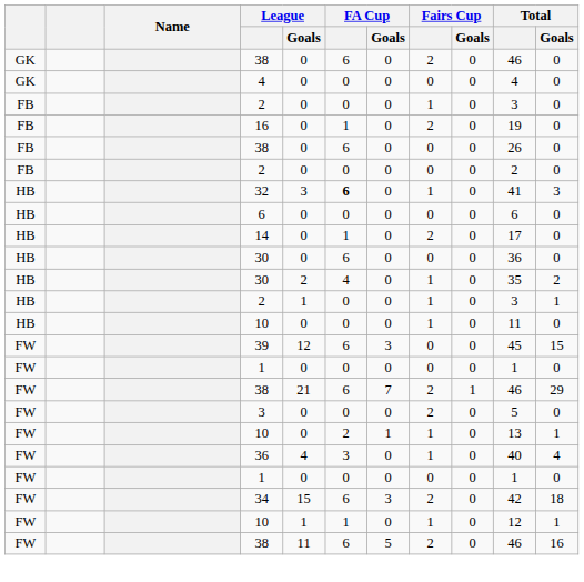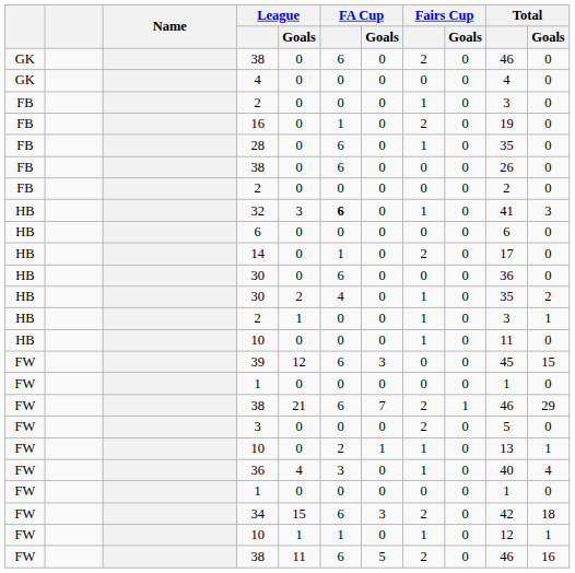 <table class="wikitable sortable plainrowheaders" style="text-align:center;">
 <tr>
 <th rowspan="2" scope="col" width="40"></th>
 <th rowspan="2" scope="col" width="60"></th>
 <th rowspan="2" scope="col" width="150" scope=col>Name</th>
 <th colspan="2" width="90"><a href='#'>League</a></th>
 <th colspan="2" width="90"><a href='#'>FA Cup</a></th>
 <th colspan="2" width="90"><a href='#'>Fairs Cup</a></th>
 <th colspan="2" width="90">Total</th>
 </tr>
 <tr>
 <th width="40" scope="col"></th>
 <th width="40" scope="col">Goals</th>
 <th width="40" scope="col"></th>
 <th width="40" scope="col">Goals</th>
 <th width="40" scope="col"></th>
 <th width="40" scope="col">Goals</th>
 <th width="40" scope="col"></th>
 <th width="40" scope="col">Goals</th>
 </tr>
 <tr>
 <td data-sort-value=1>GK</td>
 <td></td>
 <th scope="row"></th>
 <td>38</td>
 <td>0</td>
 <td>6</td>
 <td>0</td>
 <td>2</td>
 <td>0</td>
 <td>46</td>
 <td>0</td>
 </tr>
 <tr>
 <td data-sort-value=1>GK</td>
 <td></td>
 <th scope="row"></th>
 <td>4</td>
 <td>0</td>
 <td>0</td>
 <td>0</td>
 <td>0</td>
 <td>0</td>
 <td>4</td>
 <td>0</td>
 </tr>
 <tr>
 <td data-sort-value=2>FB</td>
 <td></td>
 <th scope="row"></th>
 <td>2</td>
 <td>0</td>
 <td>0</td>
 <td>0</td>
 <td>1</td>
 <td>0</td>
 <td>3</td>
 <td>0</td>
 </tr>
 <tr>
 <td data-sort-value=2>FB</td>
 <td></td>
 <th scope="row"></th>
 <td>16</td>
 <td>0</td>
 <td>1</td>
 <td>0</td>
 <td>2</td>
 <td>0</td>
 <td>19</td>
+<td>0</td>
+</tr>
+<tr>
+<td data-sort-value=2>FB</td>
+<td></td>
+<th scope="row"></th>
+<td>28</td>
+<td>0</td>
+<td>6</td>
+<td>0</td>
+<td>1</td>
+<td>0</td>
+<td>35</td>
 <td>0</td>
 </tr>
 <tr>
 <td data-sort-value=2>FB</td>
 <td></td>
 <th scope="row"></th>
 <td>38</td>
 <td>0</td>
 <td>6</td>
 <td>0</td>
 <td>0</td>
 <td>0</td>
 <td>26</td>
 <td>0</td>
 </tr>
 <tr>
 <td data-sort-value=2>FB</td>
 <td></td>
 <th scope="row"> </th>
 <td>2</td>
 <td>0</td>
 <td>0</td>
 <td>0</td>
 <td>0</td>
 <td>0</td>
 <td>2</td>
 <td>0</td>
 </tr>
 <tr>
 <td data-sort-value=3>HB</td>
 <td></td>
 <th scope="row"></th>
 <td>32</td>
 <td>3</td>
 <td><strong>6</strong></td>
 <td>0</td>
 <td>1</td>
 <td>0</td>
 <td>41</td>
 <td>3</td>
 </tr>
 <tr>
 <td data-sort-value=3>HB</td>
 <td></td>
 <th scope="row"></th>
 <td>6</td>
 <td>0</td>
 <td>0</td>
 <td>0</td>
 <td>0</td>
 <td>0</td>
 <td>6</td>
 <td>0</td>
 </tr>
 <tr>
 <td data-sort-value=3>HB</td>
 <td></td>
 <th scope="row"></th>
 <td>14</td>
 <td>0</td>
 <td>1</td>
 <td>0</td>
 <td>2</td>
 <td>0</td>
 <td>17</td>
 <td>0</td>
 </tr>
 <tr>
 <td data-sort-value=3>HB</td>
 <td></td>
 <th scope="row"></th>
 <td>30</td>
 <td>0</td>
 <td>6</td>
 <td>0</td>
 <td>0</td>
 <td>0</td>
 <td>36</td>
 <td>0</td>
 </tr>
 <tr>
 <td data-sort-value=3>HB</td>
 <td></td>
 <th scope="row"></th>
 <td>30</td>
 <td>2</td>
 <td>4</td>
 <td>0</td>
 <td>1</td>
 <td>0</td>
 <td>35</td>
 <td>2</td>
 </tr>
 <tr>
 <td data-sort-value=3>HB</td>
 <td></td>
 <th scope="row"></th>
 <td>2</td>
 <td>1</td>
 <td>0</td>
 <td>0</td>
 <td>1</td>
 <td>0</td>
 <td>3</td>
 <td>1</td>
 </tr>
 <tr>
 <td data-sort-value=3>HB</td>
 <td></td>
 <th scope="row"></th>
 <td>10</td>
 <td>0</td>
 <td>0</td>
 <td>0</td>
 <td>1</td>
 <td>0</td>
 <td>11</td>
 <td>0</td>
 </tr>
 <tr>
 <td data-sort-value=4>FW</td>
 <td></td>
 <th scope="row"></th>
 <td>39</td>
 <td>12</td>
 <td>6</td>
 <td>3</td>
 <td>0</td>
 <td>0</td>
 <td>45</td>
 <td>15</td>
 </tr>
 <tr>
 <td data-sort-value=4>FW</td>
 <td></td>
 <th scope="row"> </th>
 <td>1</td>
 <td>0</td>
 <td>0</td>
 <td>0</td>
 <td>0</td>
 <td>0</td>
 <td>1</td>
 <td>0</td>
 </tr>
 <tr>
 <td data-sort-value=4>FW</td>
 <td></td>
 <th scope="row"></th>
 <td>38</td>
 <td>21</td>
 <td>6</td>
 <td>7</td>
 <td>2</td>
 <td>1</td>
 <td>46</td>
 <td>29</td>
 </tr>
 <tr>
 <td data-sort-value=4>FW</td>
 <td></td>
 <th scope="row"></th>
 <td>3</td>
 <td>0</td>
 <td>0</td>
 <td>0</td>
 <td>2</td>
 <td>0</td>
 <td>5</td>
 <td>0</td>
 </tr>
 <tr>
 <td data-sort-value=4>FW</td>
 <td></td>
 <th scope="row"></th>
 <td>10</td>
 <td>0</td>
 <td>2</td>
 <td>1</td>
 <td>1</td>
 <td>0</td>
 <td>13</td>
 <td>1</td>
 </tr>
 <tr>
 <td data-sort-value=4>FW</td>
 <td></td>
 <th scope="row"></th>
 <td>36</td>
 <td>4</td>
 <td>3</td>
 <td>0</td>
 <td>1</td>
 <td>0</td>
 <td>40</td>
 <td>4</td>
 </tr>
 <tr>
 <td data-sort-value=4>FW</td>
 <td></td>
 <th scope="row"> </th>
 <td>1</td>
 <td>0</td>
 <td>0</td>
 <td>0</td>
 <td>0</td>
 <td>0</td>
 <td>1</td>
 <td>0</td>
 </tr>
 <tr>
 <td data-sort-value=4>FW</td>
 <td></td>
 <th scope="row"></th>
 <td>34</td>
 <td>15</td>
 <td>6</td>
 <td>3</td>
 <td>2</td>
 <td>0</td>
 <td>42</td>
 <td>18</td>
 </tr>
 <tr>
 <td data-sort-value=4>FW</td>
 <td></td>
 <th scope="row"></th>
 <td>10</td>
 <td>1</td>
 <td>1</td>
 <td>0</td>
 <td>1</td>
 <td>0</td>
 <td>12</td>
 <td>1</td>
 </tr>
 <tr>
 <td data-sort-value=4>FW</td>
 <td></td>
 <th scope="row"></th>
 <td>38</td>
 <td>11</td>
 <td>6</td>
 <td>5</td>
 <td>2</td>
 <td>0</td>
 <td>46</td>
 <td>16</td>
 </tr>
 </table>
